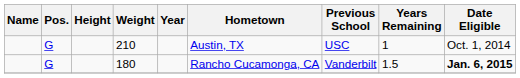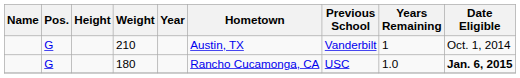 <table class="wikitable sortable" border="1">
 <tr>
 <th>Name</th>
 <th>Pos.</th>
 <th>Height</th>
 <th>Weight</th>
 <th>Year</th>
 <th>Hometown</th>
 <th class="unsortable">Previous<br>School</th>
 <th class="unsortable">Years<br>Remaining</th>
 <th class="unsortable">Date<br>Eligible</th>
 </tr>
 <tr>
 <td></td>
 <td><a href='#'>G</a></td>
 <td></td>
 <td>210</td>
 <td></td>
 <td><a href='#'>Austin, TX</a></td>
-<td><a href='#'>USC</a></td>
+<td><a href='#'>Vanderbilt</a></td>
 <td>1</td>
 <td>Oct. 1, 2014</td>
 </tr>
 <tr>
 <td></td>
 <td><a href='#'>G</a></td>
 <td></td>
 <td>180</td>
 <td></td>
 <td><a href='#'>Rancho Cucamonga, CA</a></td>
-<td><a href='#'>Vanderbilt</a></td>
-<td>1.5</td>
+<td><a href='#'>USC</a></td>
+<td>1.0</td>
 <td><strong>Jan. 6, 2015</strong></td>
 </tr>
 <tr>
 </tr>
 </table>
